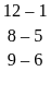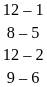 <table style="text-align:center">
 <tr>
 <th width=200></th>
 <th width=100></th>
 <th width=200></th>
 </tr>
 <tr>
 <td align=right><strong></strong></td>
 <td>12 – 1</td>
 <td align=left></td>
 </tr>
 <tr>
 <td align=right><strong></strong></td>
 <td>8 – 5</td>
 <td align=left></td>
 </tr>
 <tr>
 <td align=right><strong></strong></td>
+<td>12 – 2</td>
+<td align=left></td>
+</tr>
+<tr>
+<td align=right><strong></strong></td>
 <td>9 – 6</td>
 <td align=left></td>
 </tr>
 </table>
